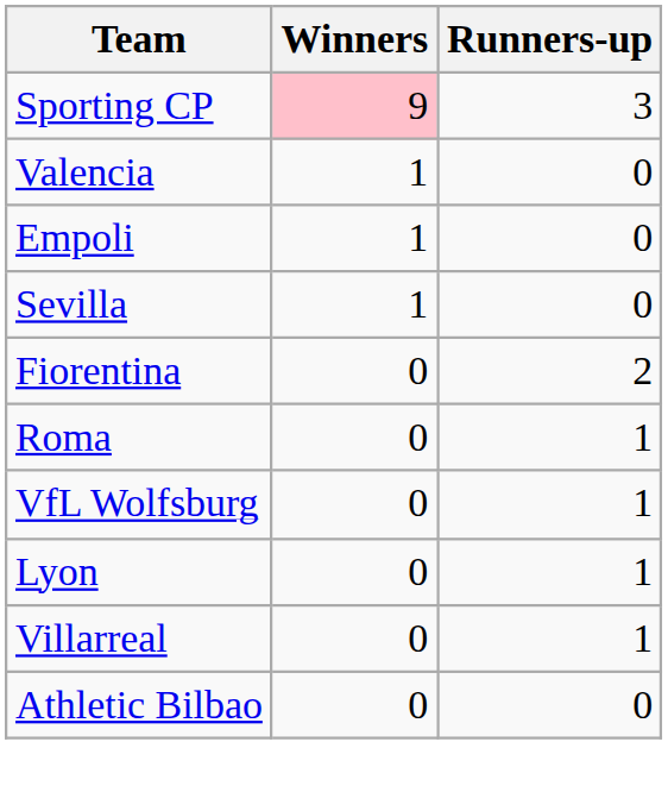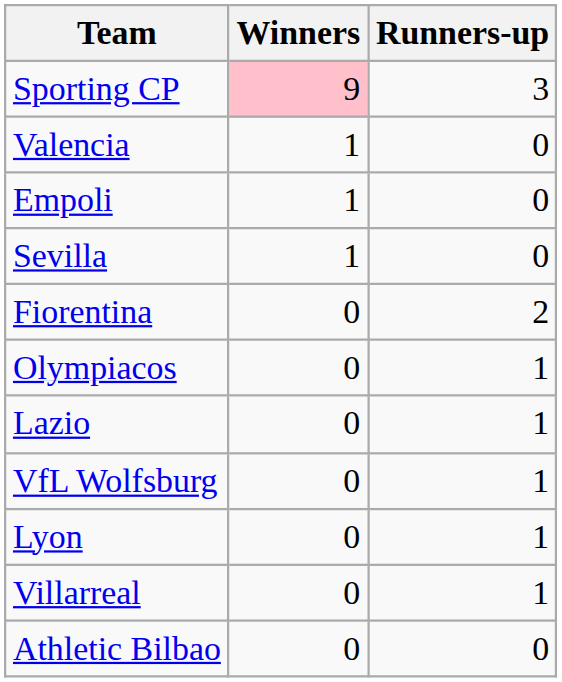 <table class="wikitable" style="font-size:95%;">
 <tr>
 <th>Team</th>
 <th>Winners</th>
 <th>Runners-up</th>
 </tr>
 <tr>
 <td> <a href='#'>Sporting CP</a></td>
 <td align="right" style="background: pink;">9</td>
 <td align="right">3</td>
 </tr>
 <tr>
 <td> <a href='#'>Valencia</a></td>
 <td align="right">1</td>
 <td align="right">0</td>
 </tr>
 <tr>
 <td> <a href='#'>Empoli</a></td>
 <td align="right">1</td>
 <td align="right">0</td>
 </tr>
 <tr>
 <td> <a href='#'>Sevilla</a></td>
 <td align="right">1</td>
 <td align="right">0</td>
 </tr>
 <tr>
 <td> <a href='#'>Fiorentina</a></td>
 <td align="right">0</td>
 <td align="right">2</td>
 </tr>
 <tr>
-<td> <a href='#'>Roma</a></td>
+<td> <a href='#'>Olympiacos</a></td>
+<td align="right">0</td>
+<td align="right">1</td>
+</tr>
+<tr>
+<td> <a href='#'>Lazio</a></td>
 <td align="right">0</td>
 <td align="right">1</td>
 </tr>
 <tr>
 <td> <a href='#'>VfL Wolfsburg</a></td>
 <td align="right">0</td>
 <td align="right">1</td>
 </tr>
 <tr>
 <td> <a href='#'>Lyon</a></td>
 <td align="right">0</td>
 <td align="right">1</td>
 </tr>
 <tr>
 <td> <a href='#'>Villarreal</a></td>
 <td align="right">0</td>
 <td align="right">1</td>
 </tr>
 <tr>
 <td> <a href='#'>Athletic Bilbao</a></td>
 <td align="right">0</td>
 <td align="right">0</td>
 </tr>
 </table>
